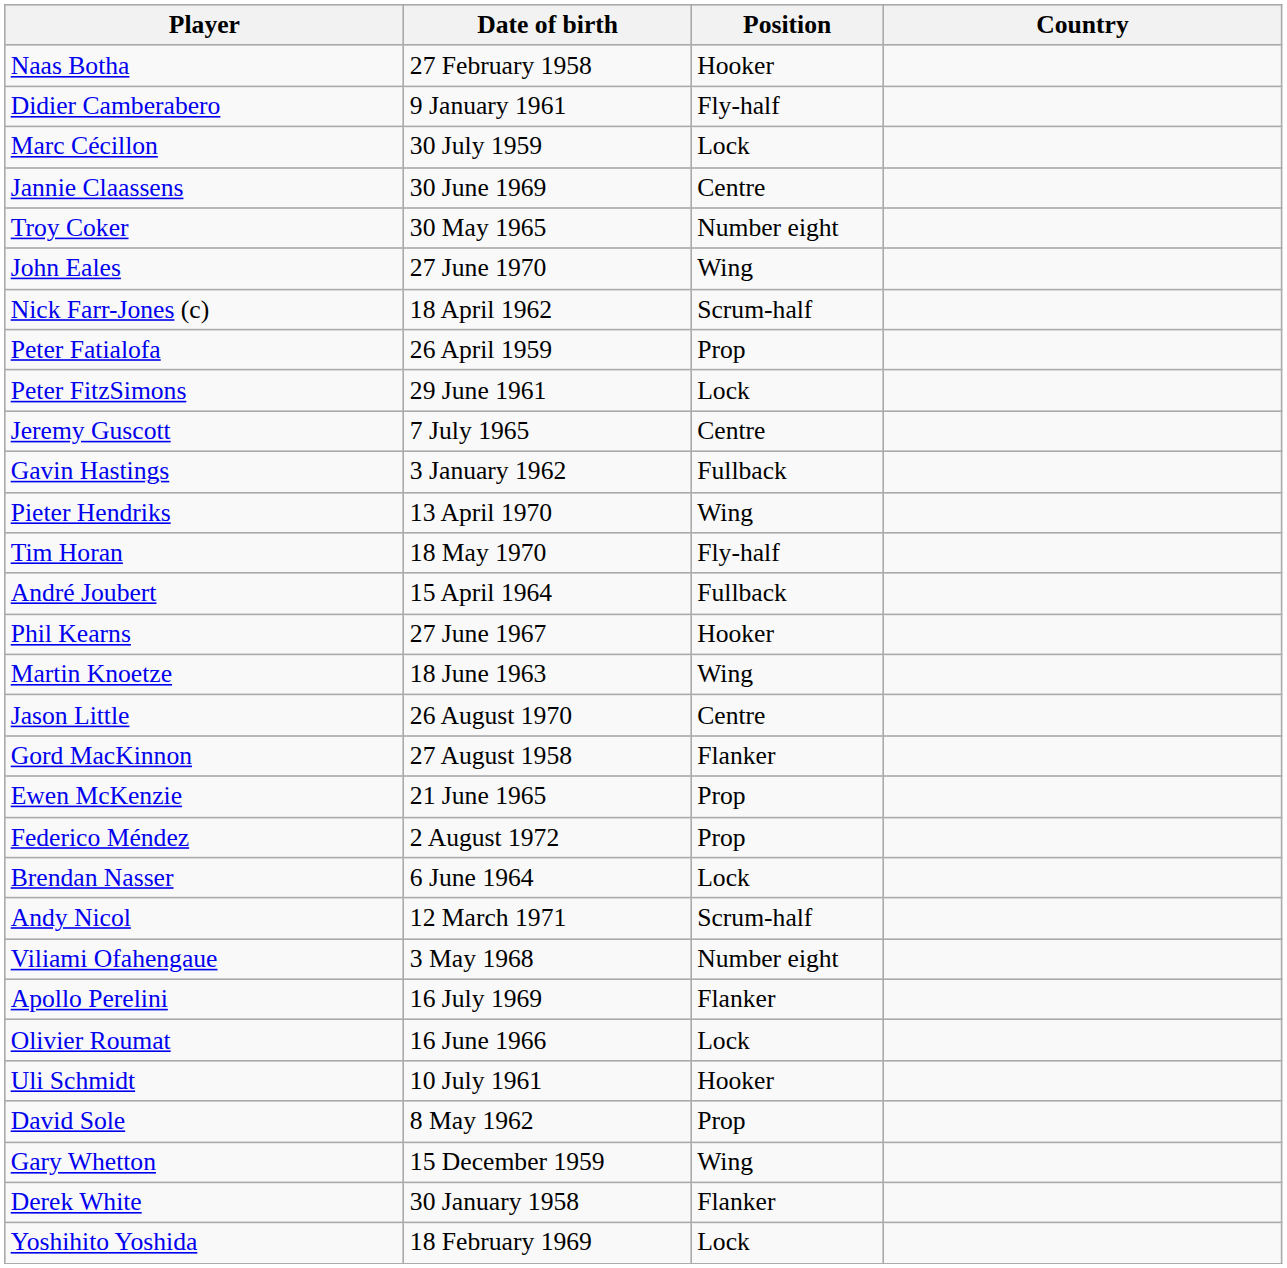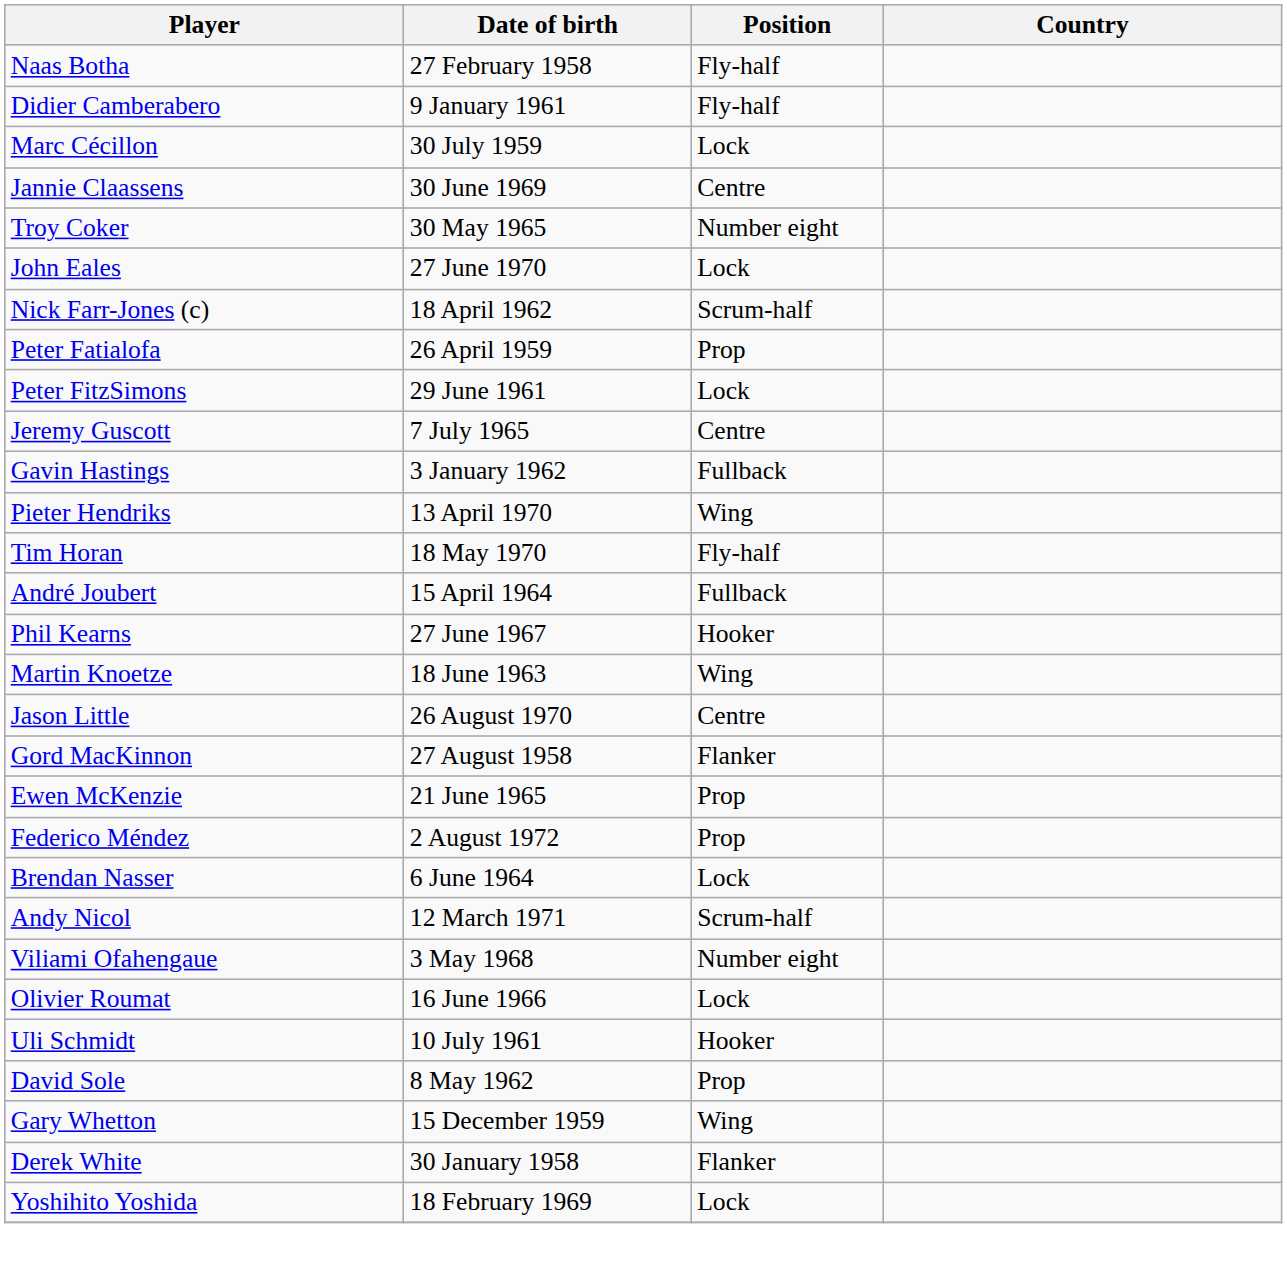 <table class="wikitable">
 <tr>
 <th width="25%">Player</th>
 <th width="18%">Date of birth</th>
 <th width="12%">Position</th>
 <th width="25%">Country</th>
 </tr>
 <tr>
 <td><a href='#'>Naas Botha</a></td>
 <td>27 February 1958</td>
-<td>Hooker</td>
+<td>Fly-half</td>
 <td></td>
 </tr>
 <tr>
 <td><a href='#'>Didier Camberabero</a></td>
 <td>9 January 1961</td>
 <td>Fly-half</td>
 <td></td>
 </tr>
 <tr>
 <td><a href='#'>Marc Cécillon</a></td>
 <td>30 July 1959</td>
 <td>Lock</td>
 <td></td>
 </tr>
 <tr>
 <td><a href='#'>Jannie Claassens</a></td>
 <td>30 June 1969</td>
 <td>Centre</td>
 <td></td>
 </tr>
 <tr>
 <td><a href='#'>Troy Coker</a> </td>
 <td>30 May 1965</td>
 <td>Number eight</td>
 <td></td>
 </tr>
 <tr>
 <td><a href='#'>John Eales</a></td>
 <td>27 June 1970</td>
-<td>Wing</td>
+<td>Lock</td>
 <td></td>
 </tr>
 <tr>
 <td><a href='#'>Nick Farr-Jones</a> (c)</td>
 <td>18 April 1962</td>
 <td>Scrum-half</td>
 <td></td>
 </tr>
 <tr>
 <td><a href='#'>Peter Fatialofa</a></td>
 <td>26 April 1959</td>
 <td>Prop</td>
 <td></td>
 </tr>
 <tr>
 <td><a href='#'>Peter FitzSimons</a> </td>
 <td>29 June 1961</td>
 <td>Lock</td>
 <td></td>
 </tr>
 <tr>
 <td><a href='#'>Jeremy Guscott</a></td>
 <td>7 July 1965</td>
 <td>Centre</td>
 <td></td>
 </tr>
 <tr>
 <td><a href='#'>Gavin Hastings</a></td>
 <td>3 January 1962</td>
 <td>Fullback</td>
 <td></td>
 </tr>
 <tr>
 <td><a href='#'>Pieter Hendriks</a></td>
 <td>13 April 1970</td>
 <td>Wing</td>
 <td></td>
 </tr>
 <tr>
 <td><a href='#'>Tim Horan</a></td>
 <td>18 May 1970</td>
 <td>Fly-half</td>
 <td></td>
 </tr>
 <tr>
 <td><a href='#'>André Joubert</a></td>
 <td>15 April 1964</td>
 <td>Fullback</td>
 <td></td>
 </tr>
 <tr>
 <td><a href='#'>Phil Kearns</a></td>
 <td>27 June 1967</td>
 <td>Hooker</td>
 <td></td>
 </tr>
 <tr>
 <td><a href='#'>Martin Knoetze</a></td>
 <td>18 June 1963</td>
 <td>Wing</td>
 <td></td>
 </tr>
 <tr>
 <td><a href='#'>Jason Little</a> </td>
 <td>26 August 1970</td>
 <td>Centre</td>
 <td></td>
 </tr>
 <tr>
 <td><a href='#'>Gord MacKinnon</a></td>
 <td>27 August 1958</td>
 <td>Flanker</td>
 <td></td>
 </tr>
 <tr>
 <td><a href='#'>Ewen McKenzie</a></td>
 <td>21 June 1965</td>
 <td>Prop</td>
 <td></td>
 </tr>
 <tr>
 <td><a href='#'>Federico Méndez</a></td>
 <td>2 August 1972</td>
 <td>Prop</td>
 <td></td>
 </tr>
 <tr>
 <td><a href='#'>Brendan Nasser</a></td>
 <td>6 June 1964</td>
 <td>Lock</td>
 <td></td>
 </tr>
 <tr>
 <td><a href='#'>Andy Nicol</a></td>
 <td>12 March 1971</td>
 <td>Scrum-half</td>
 <td></td>
 </tr>
 <tr>
 <td><a href='#'>Viliami Ofahengaue</a></td>
 <td>3 May 1968</td>
 <td>Number eight</td>
 <td></td>
 </tr>
 <tr>
-<td><a href='#'>Apollo Perelini</a></td>
-<td>16 July 1969</td>
-<td>Flanker</td>
-<td></td>
-</tr>
-<tr>
 <td><a href='#'>Olivier Roumat</a></td>
 <td>16 June 1966</td>
 <td>Lock</td>
 <td></td>
 </tr>
 <tr>
 <td><a href='#'>Uli Schmidt</a></td>
 <td>10 July 1961</td>
 <td>Hooker</td>
 <td></td>
 </tr>
 <tr>
 <td><a href='#'>David Sole</a></td>
 <td>8 May 1962</td>
 <td>Prop</td>
 <td></td>
 </tr>
 <tr>
 <td><a href='#'>Gary Whetton</a> </td>
 <td>15 December 1959</td>
 <td>Wing</td>
 <td></td>
 </tr>
 <tr>
 <td><a href='#'>Derek White</a></td>
 <td>30 January 1958</td>
 <td>Flanker</td>
 <td></td>
 </tr>
 <tr>
 <td><a href='#'>Yoshihito Yoshida</a></td>
 <td>18 February 1969</td>
 <td>Lock</td>
 <td></td>
 </tr>
 <tr>
 </tr>
 </table>
